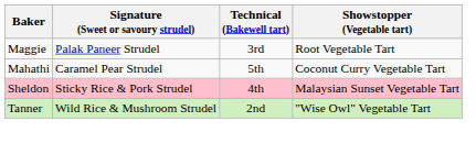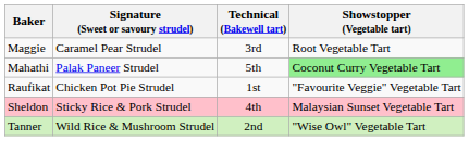 <table class="wikitable" style="text-align:center;">
 <tr>
 <th>Baker</th>
 <th>Signature<br><small>(Sweet or savoury <a href='#'>strudel</a>)</small></th>
 <th>Technical<br><small>(<a href='#'>Bakewell tart</a>)</small></th>
 <th>Showstopper<br><small>(Vegetable tart)</small></th>
 </tr>
 <tr>
 <td align="left">Maggie</td>
-<td align="left"><a href='#'>Palak Paneer</a> Strudel</td>
+<td align="left">Caramel Pear Strudel</td>
 <td>3rd</td>
 <td align="left">Root Vegetable Tart</td>
 </tr>
 <tr>
 <td align="left">Mahathi</td>
-<td align="left">Caramel Pear Strudel</td>
+<td align="left"><a href='#'>Palak Paneer</a> Strudel</td>
 <td>5th</td>
-<td align="left">Coconut Curry Vegetable Tart</td>
+<td align="left" style="background: lightgreen;">Coconut Curry Vegetable Tart</td>
+</tr>
+<tr>
+<td align="left">Raufikat</td>
+<td align="left">Chicken Pot Pie Strudel</td>
+<td>1st</td>
+<td align="left">"Favourite Veggie" Vegetable Tart</td>
 </tr>
 <tr bgcolor=pink>
 <td align="left">Sheldon</td>
 <td align="left">Sticky Rice & Pork Strudel</td>
 <td>4th</td>
 <td align="left">Malaysian Sunset Vegetable Tart</td>
 </tr>
 <tr style="background:#d0f0c0;">
 <td align="left">Tanner</td>
 <td align="left">Wild Rice & Mushroom Strudel</td>
 <td>2nd</td>
 <td align="left">"Wise Owl" Vegetable Tart</td>
 </tr>
 </table>
